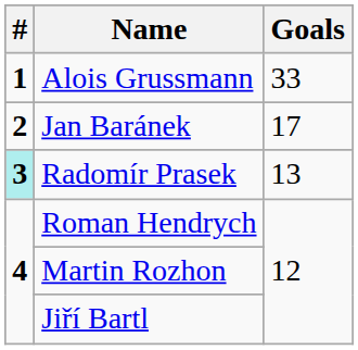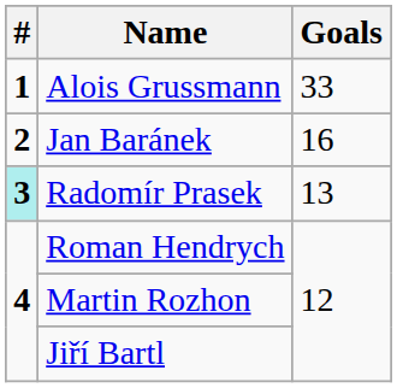 <table class="wikitable">
 <tr>
 <th>#</th>
 <th>Name</th>
 <th>Goals</th>
 </tr>
 <tr>
 <td><strong>1</strong></td>
 <td> <a href='#'>Alois Grussmann</a></td>
 <td>33</td>
 </tr>
 <tr>
 <td><strong>2</strong></td>
 <td> <a href='#'>Jan Baránek</a></td>
-<td>17</td>
+<td>16</td>
 </tr>
 <tr>
 <td style="background: paleturquoise;"><strong>3</strong></td>
 <td> <a href='#'>Radomír Prasek</a></td>
 <td>13</td>
 </tr>
 <tr>
 <td rowspan="3"><strong>4</strong></td>
 <td> <a href='#'>Roman Hendrych</a></td>
 <td rowspan="3">12</td>
 </tr>
 <tr>
 <td> <a href='#'>Martin Rozhon</a></td>
 </tr>
 <tr>
 <td> <a href='#'>Jiří Bartl</a></td>
 </tr>
 </table>
